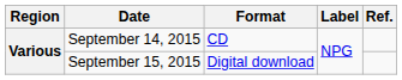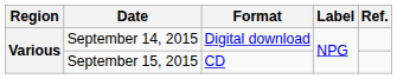 <table class="wikitable plainrowheaders">
 <tr>
 <th scope="col">Region</th>
 <th scope="col">Date</th>
 <th scope="col">Format</th>
 <th scope="col">Label</th>
 <th scope="col">Ref.</th>
 </tr>
 <tr>
 <th scope="row" rowspan=2>Various</th>
 <td>September 14, 2015</td>
-<td><a href='#'>CD</a></td>
+<td><a href='#'>Digital download</a></td>
 <td rowspan=2><a href='#'>NPG</a></td>
 <td></td>
 </tr>
 <tr>
 <td>September 15, 2015</td>
-<td><a href='#'>Digital download</a></td>
+<td><a href='#'>CD</a></td>
 <td></td>
 </tr>
 </table>
